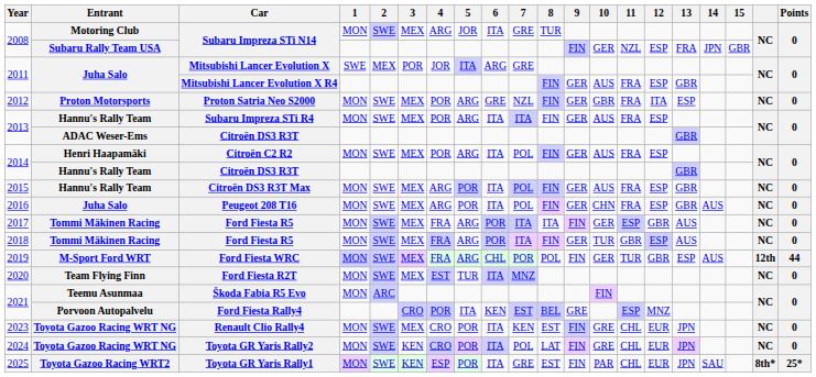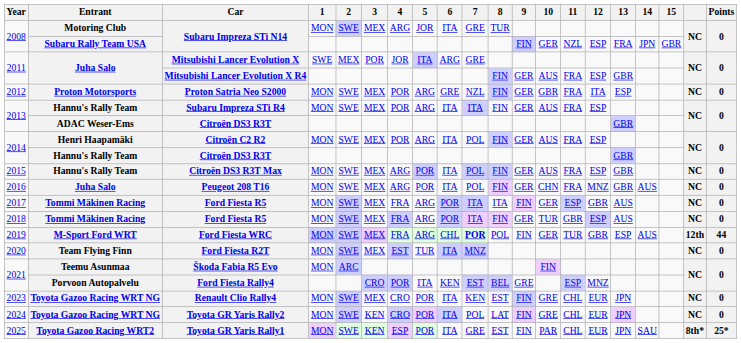 <table class="wikitable" style="text-align:center; font-size:90%">
 <tr>
 <th>Year</th>
 <th>Entrant</th>
 <th>Car</th>
 <th>1</th>
 <th>2</th>
 <th>3</th>
 <th>4</th>
 <th>5</th>
 <th>6</th>
 <th>7</th>
 <th>8</th>
 <th>9</th>
 <th>10</th>
 <th>11</th>
 <th>12</th>
 <th>13</th>
 <th>14</th>
 <th>15</th>
 <th></th>
 <th>Points</th>
 </tr>
 <tr>
 <td rowspan="2"><a href='#'>2008</a></td>
 <th>Motoring Club</th>
 <th rowspan="2"><a href='#'>Subaru Impreza STi N14</a></th>
 <td><a href='#'>MON</a></td>
 <td style="background:#CFCFFF"><a href='#'>SWE</a><br></td>
 <td><a href='#'>MEX</a></td>
 <td><a href='#'>ARG</a></td>
 <td><a href='#'>JOR</a></td>
 <td><a href='#'>ITA</a></td>
 <td><a href='#'>GRE</a></td>
 <td><a href='#'>TUR</a></td>
 <td></td>
 <td></td>
 <td></td>
 <td></td>
 <td></td>
 <td></td>
 <td></td>
 <th rowspan="2">NC</th>
 <th rowspan="2">0</th>
 </tr>
 <tr>
 <th><a href='#'>Subaru Rally Team USA</a></th>
 <td></td>
 <td></td>
 <td></td>
 <td></td>
 <td></td>
 <td></td>
 <td></td>
 <td></td>
 <td style="background:#CFCFFF"><a href='#'>FIN</a><br></td>
 <td><a href='#'>GER</a></td>
 <td><a href='#'>NZL</a></td>
 <td><a href='#'>ESP</a></td>
 <td><a href='#'>FRA</a></td>
 <td><a href='#'>JPN</a></td>
 <td><a href='#'>GBR</a></td>
 </tr>
 <tr>
 <td rowspan="2"><a href='#'>2011</a></td>
 <th rowspan="2"><a href='#'>Juha Salo</a></th>
 <th><a href='#'>Mitsubishi Lancer Evolution X</a></th>
 <td><a href='#'>SWE</a></td>
 <td><a href='#'>MEX</a></td>
 <td><a href='#'>POR</a></td>
 <td><a href='#'>JOR</a></td>
 <td style="background:#CFCFFF"><a href='#'>ITA</a><br></td>
 <td><a href='#'>ARG</a></td>
 <td><a href='#'>GRE</a></td>
 <td></td>
 <td></td>
 <td></td>
 <td></td>
 <td></td>
 <td></td>
 <td></td>
 <td></td>
 <th rowspan="2">NC</th>
 <th rowspan="2">0</th>
 </tr>
 <tr>
 <th><a href='#'>Mitsubishi Lancer Evolution X R4</a></th>
 <td></td>
 <td></td>
 <td></td>
 <td></td>
 <td></td>
 <td></td>
 <td></td>
 <td style="background:#CFCFFF;"><a href='#'>FIN</a><br></td>
 <td><a href='#'>GER</a></td>
 <td><a href='#'>AUS</a></td>
 <td><a href='#'>FRA</a></td>
 <td><a href='#'>ESP</a></td>
 <td><a href='#'>GBR</a></td>
 <td></td>
 <td></td>
 </tr>
 <tr>
 <td><a href='#'>2012</a></td>
 <th><a href='#'>Proton Motorsports</a></th>
 <th><a href='#'>Proton Satria Neo S2000</a></th>
 <td><a href='#'>MON</a></td>
 <td><a href='#'>SWE</a></td>
 <td><a href='#'>MEX</a></td>
 <td><a href='#'>POR</a></td>
 <td><a href='#'>ARG</a></td>
 <td><a href='#'>GRE</a></td>
 <td><a href='#'>NZL</a></td>
 <td style="background:#CFCFFF"><a href='#'>FIN</a><br></td>
 <td><a href='#'>GER</a></td>
 <td><a href='#'>GBR</a></td>
 <td><a href='#'>FRA</a></td>
 <td><a href='#'>ITA</a></td>
 <td><a href='#'>ESP</a></td>
 <td></td>
 <td></td>
 <th>NC</th>
 <th>0</th>
 </tr>
 <tr>
 <td rowspan="2"><a href='#'>2013</a></td>
 <th>Hannu's Rally Team</th>
 <th><a href='#'>Subaru Impreza STi R4</a></th>
 <td><a href='#'>MON</a></td>
 <td><a href='#'>SWE</a></td>
 <td><a href='#'>MEX</a></td>
 <td><a href='#'>POR</a></td>
 <td><a href='#'>ARG</a></td>
 <td><a href='#'>ITA</a></td>
 <td style="background:#CFCFFF"><a href='#'>ITA</a><br></td>
 <td><a href='#'>FIN</a></td>
 <td><a href='#'>GER</a></td>
 <td><a href='#'>AUS</a></td>
 <td><a href='#'>FRA</a></td>
 <td><a href='#'>ESP</a></td>
 <td></td>
 <td></td>
 <td></td>
 <th rowspan="2">NC</th>
 <th rowspan="2">0</th>
 </tr>
 <tr>
 <th>ADAC Weser-Ems</th>
 <th><a href='#'>Citroën DS3 R3T</a></th>
 <td></td>
 <td></td>
 <td></td>
 <td></td>
 <td></td>
 <td></td>
 <td></td>
 <td></td>
 <td></td>
 <td></td>
 <td></td>
 <td></td>
 <td style="background:#CFCFFF"><a href='#'>GBR</a><br></td>
 <td></td>
 <td></td>
 </tr>
 <tr>
 <td rowspan="2"><a href='#'>2014</a></td>
 <th>Henri Haapamäki</th>
 <th><a href='#'>Citroën C2 R2</a></th>
 <td><a href='#'>MON</a></td>
 <td><a href='#'>SWE</a></td>
 <td><a href='#'>MEX</a></td>
 <td><a href='#'>POR</a></td>
 <td><a href='#'>ARG</a></td>
 <td><a href='#'>ITA</a></td>
 <td><a href='#'>POL</a></td>
 <td style="background:#CFCFFF"><a href='#'>FIN</a><br></td>
 <td><a href='#'>GER</a></td>
 <td><a href='#'>AUS</a></td>
 <td><a href='#'>FRA</a></td>
 <td><a href='#'>ESP</a></td>
 <td></td>
 <td></td>
 <td></td>
 <th rowspan="2">NC</th>
 <th rowspan="2">0</th>
 </tr>
 <tr>
 <th>Hannu's Rally Team</th>
 <th><a href='#'>Citroën DS3 R3T</a></th>
 <td></td>
 <td></td>
 <td></td>
 <td></td>
 <td></td>
 <td></td>
 <td></td>
 <td></td>
 <td></td>
 <td></td>
 <td></td>
 <td></td>
 <td style="background:#CFCFFF"><a href='#'>GBR</a><br></td>
 <td></td>
 <td></td>
 </tr>
 <tr>
 <td><a href='#'>2015</a></td>
 <th>Hannu's Rally Team</th>
 <th><a href='#'>Citroën DS3 R3T Max</a></th>
 <td><a href='#'>MON</a></td>
 <td><a href='#'>SWE</a></td>
 <td><a href='#'>MEX</a></td>
 <td><a href='#'>ARG</a></td>
 <td style="background:#CFCFFF"><a href='#'>POR</a><br></td>
 <td><a href='#'>ITA</a></td>
 <td style="background:#CFCFFF"><a href='#'>POL</a><br></td>
 <td style="background:#CFCFFF"><a href='#'>FIN</a><br></td>
 <td><a href='#'>GER</a></td>
 <td><a href='#'>AUS</a></td>
 <td><a href='#'>FRA</a></td>
 <td><a href='#'>ESP</a></td>
 <td><a href='#'>GBR</a></td>
 <td></td>
 <td></td>
 <th>NC</th>
 <th>0</th>
 </tr>
 <tr>
 <td><a href='#'>2016</a></td>
 <th><a href='#'>Juha Salo</a></th>
 <th><a href='#'>Peugeot 208 T16</a></th>
 <td><a href='#'>MON</a></td>
 <td><a href='#'>SWE</a></td>
 <td><a href='#'>MEX</a></td>
 <td><a href='#'>ARG</a></td>
 <td><a href='#'>POR</a></td>
 <td><a href='#'>ITA</a></td>
 <td><a href='#'>POL</a></td>
 <td style="background:#EFCFFF"><a href='#'>FIN</a><br></td>
 <td><a href='#'>GER</a></td>
 <td><a href='#'>CHN</a><br></td>
 <td><a href='#'>FRA</a></td>
-<td><a href='#'>ESP</a></td>
+<td><a href='#'>MNZ</a></td>
 <td><a href='#'>GBR</a></td>
 <td><a href='#'>AUS</a></td>
 <td></td>
 <th>NC</th>
 <th>0</th>
 </tr>
 <tr>
 <td><a href='#'>2017</a></td>
 <th><a href='#'>Tommi Mäkinen Racing</a></th>
 <th><a href='#'>Ford Fiesta R5</a></th>
 <td><a href='#'>MON</a></td>
 <td style="background:#CFCFFF"><a href='#'>SWE</a><br></td>
 <td><a href='#'>MEX</a></td>
 <td><a href='#'>FRA</a></td>
 <td><a href='#'>ARG</a></td>
 <td style="background:#CFCFFF"><a href='#'>POR</a><br></td>
 <td style="background:#CFCFFF"><a href='#'>ITA</a><br></td>
 <td><a href='#'>ITA</a></td>
 <td style="background:#EFCFFF"><a href='#'>FIN</a><br></td>
 <td><a href='#'>GER</a></td>
 <td style="background:#CFCFFF"><a href='#'>ESP</a><br></td>
 <td><a href='#'>GBR</a></td>
 <td><a href='#'>AUS</a></td>
 <td></td>
 <td></td>
 <th>NC</th>
 <th>0</th>
 </tr>
 <tr>
 <td><a href='#'>2018</a></td>
 <th><a href='#'>Tommi Mäkinen Racing</a></th>
 <th><a href='#'>Ford Fiesta R5</a></th>
 <td><a href='#'>MON</a></td>
 <td style="background:#CFCFFF"><a href='#'>SWE</a><br></td>
 <td><a href='#'>MEX</a></td>
 <td style="background:#CFCFFF"><a href='#'>FRA</a><br></td>
 <td><a href='#'>ARG</a></td>
 <td style="background:#CFCFFF"><a href='#'>POR</a><br></td>
 <td style="background:#EFCFFF"><a href='#'>ITA</a><br></td>
 <td style="background:#EFCFFF"><a href='#'>FIN</a><br></td>
 <td><a href='#'>GER</a></td>
 <td><a href='#'>TUR</a></td>
 <td><a href='#'>GBR</a></td>
 <td style="background:#CFCFFF;"><a href='#'>ESP</a><br></td>
 <td><a href='#'>AUS</a></td>
 <td></td>
 <td></td>
 <th>NC</th>
 <th>0</th>
 </tr>
 <tr>
 <td><a href='#'>2019</a></td>
 <th><a href='#'>M-Sport Ford WRT</a></th>
 <th><a href='#'>Ford Fiesta WRC</a></th>
 <td style="background:#CFCFFF"><a href='#'>MON</a><br></td>
 <td style="background:#CFCFFF"><a href='#'>SWE</a><br></td>
 <td style="background:#EFCFFF"><a href='#'>MEX</a><br></td>
 <td style="background:#dfffdf"><a href='#'>FRA</a><br></td>
 <td style="background:#dfffdf"><a href='#'>ARG</a><br></td>
 <td style="background:#dfffdf"><a href='#'>CHL</a><br></td>
-<td style="background:#dfffdf"><a href='#'>POR</a><br></td>
+<td style="background:#dfffdf"><strong><a href='#'>POR</a><br></strong></td>
 <td><a href='#'>POL</a></td>
 <td><a href='#'>FIN</a></td>
 <td><a href='#'>GER</a></td>
 <td><a href='#'>TUR</a></td>
 <td><a href='#'>GBR</a></td>
 <td><a href='#'>ESP</a></td>
 <td><a href='#'>AUS</a><br></td>
 <td></td>
 <th>12th</th>
 <th>44</th>
 </tr>
 <tr>
 <td><a href='#'>2020</a></td>
 <th>Team Flying Finn</th>
 <th><a href='#'>Ford Fiesta R2T</a></th>
 <td><a href='#'>MON</a></td>
 <td style="background:#CFCFFF;"><a href='#'>SWE</a><br></td>
 <td><a href='#'>MEX</a></td>
 <td style="background:#CFCFFF;"><a href='#'>EST</a><br></td>
 <td><a href='#'>TUR</a></td>
 <td style="background:#CFCFFF;"><a href='#'>ITA</a><br></td>
 <td style="background:#CFCFFF;"><a href='#'>MNZ</a><br></td>
 <td></td>
 <td></td>
 <td></td>
 <td></td>
 <td></td>
 <td></td>
 <td></td>
 <td></td>
 <th>NC</th>
 <th>0</th>
 </tr>
 <tr>
 <td rowspan="2"><a href='#'>2021</a></td>
 <th>Teemu Asunmaa</th>
 <th><a href='#'>Škoda Fabia R5 Evo</a></th>
 <td><a href='#'>MON</a></td>
 <td style="background:#CFCFFF;"><a href='#'>ARC</a><br></td>
 <td></td>
 <td></td>
 <td></td>
 <td></td>
 <td></td>
 <td></td>
 <td></td>
 <td style="background:#EFCFFF"><a href='#'>FIN</a><br></td>
 <td></td>
 <td></td>
 <td></td>
 <td></td>
 <td></td>
 <th rowspan="2">NC</th>
 <th rowspan="2">0</th>
 </tr>
 <tr>
 <th>Porvoon Autopalvelu</th>
 <th><a href='#'>Ford Fiesta Rally4</a></th>
 <td></td>
 <td></td>
 <td style="background:#CFCFFF;"><a href='#'>CRO</a><br></td>
 <td style="background:#CFCFFF;"><a href='#'>POR</a><br></td>
 <td><a href='#'>ITA</a></td>
 <td><a href='#'>KEN</a></td>
 <td style="background:#CFCFFF;"><a href='#'>EST</a><br></td>
 <td style="background:#CFCFFF;"><a href='#'>BEL</a><br></td>
 <td><a href='#'>GRE</a></td>
 <td></td>
 <td style="background:#CFCFFF;"><a href='#'>ESP</a><br></td>
 <td><a href='#'>MNZ</a></td>
 <td></td>
 <td></td>
 <td></td>
 </tr>
 <tr>
 <td><a href='#'>2023</a></td>
 <th><a href='#'>Toyota Gazoo Racing WRT NG</a></th>
 <th><a href='#'>Renault Clio Rally4</a></th>
 <td><a href='#'>MON</a></td>
 <td style="background:#CFCFFF;"><a href='#'>SWE</a><br></td>
 <td><a href='#'>MEX</a></td>
 <td><a href='#'>CRO</a></td>
 <td><a href='#'>POR</a></td>
 <td><a href='#'>ITA</a></td>
 <td><a href='#'>KEN</a></td>
 <td><a href='#'>EST</a></td>
 <td style="background:#CFCFFF;"><a href='#'>FIN</a><br></td>
 <td><a href='#'>GRE</a></td>
 <td><a href='#'>CHL</a></td>
 <td><a href='#'>EUR</a></td>
 <td><a href='#'>JPN</a></td>
 <td></td>
 <td></td>
 <th>NC</th>
 <th>0</th>
 </tr>
 <tr>
 <td><a href='#'>2024</a></td>
 <th><a href='#'>Toyota Gazoo Racing WRT NG</a></th>
 <th><a href='#'>Toyota GR Yaris Rally2</a></th>
 <td><a href='#'>MON</a></td>
 <td style="background:#CFCFFF;"><a href='#'>SWE</a><br></td>
 <td><a href='#'>KEN</a></td>
 <td style="background:#CFCFFF;"><a href='#'>CRO</a><br></td>
 <td style="background:#EFCFFF;"><a href='#'>POR</a><br></td>
 <td style="background:#CFCFFF;"><a href='#'>ITA</a><br></td>
 <td><a href='#'>POL</a></td>
 <td><a href='#'>LAT</a></td>
 <td style="background:#EFCFFF;"><a href='#'>FIN</a><br></td>
 <td><a href='#'>GRE</a></td>
 <td><a href='#'>CHL</a></td>
 <td><a href='#'>EUR</a></td>
 <td style="background:#EFCFFF;"><a href='#'>JPN</a><br></td>
 <td></td>
 <td></td>
 <th>NC</th>
 <th>0</th>
 </tr>
 <tr>
 <td><a href='#'>2025</a></td>
 <th><a href='#'>Toyota Gazoo Racing WRT2</a></th>
 <th><a href='#'>Toyota GR Yaris Rally1</a></th>
 <td style="background:#EFCFFF;"><a href='#'>MON</a><br></td>
 <td style="background:#DFFFDF;"><a href='#'>SWE</a><br></td>
 <td style="background:#DFFFDF;"><a href='#'>KEN</a><br></td>
 <td style="background:#EFCFFF;"><a href='#'>ESP</a><br></td>
 <td style="background:#DFFFDF;"><a href='#'>POR</a><br></td>
 <td><a href='#'>ITA</a></td>
 <td><a href='#'>GRE</a></td>
 <td><a href='#'>EST</a></td>
 <td><a href='#'>FIN</a></td>
 <td><a href='#'>PAR</a></td>
 <td><a href='#'>CHL</a></td>
 <td><a href='#'>EUR</a></td>
 <td><a href='#'>JPN</a></td>
 <td><a href='#'>SAU</a></td>
 <td></td>
 <th>8th*</th>
 <th>25*</th>
 </tr>
 </table>
